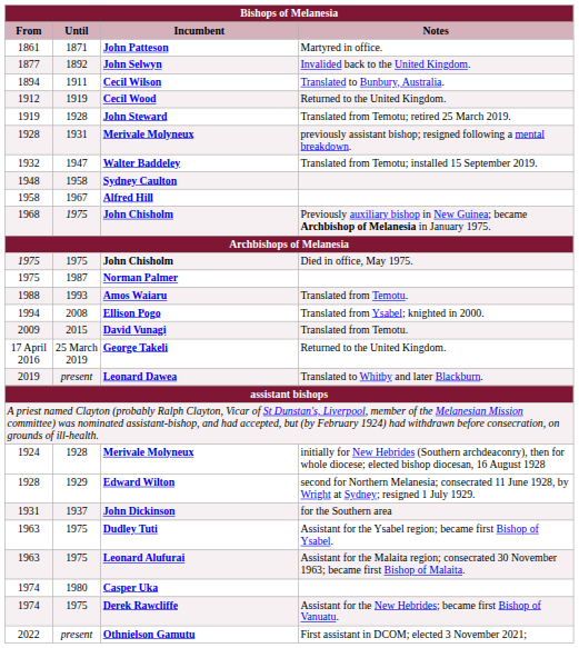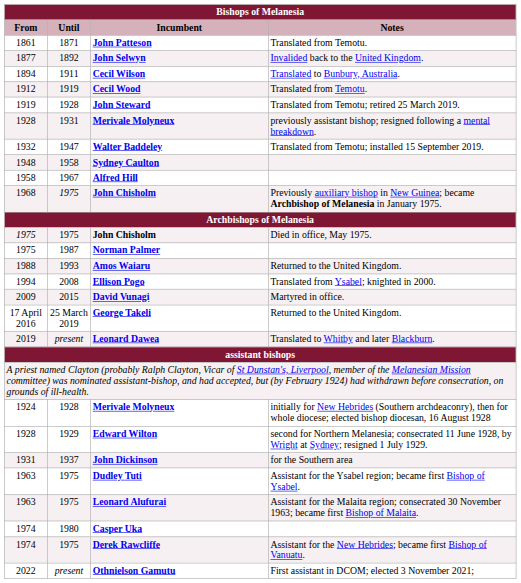 <table class="wikitable" style="width: 95%;">
 <tr>
 <th colspan="4" style="background-color: #7F1734; color: white;">Bishops of Melanesia</th>
 </tr>
 <tr>
 <th style="background-color: #D4B1BB; width: 8%;">From</th>
 <th style="background-color: #D4B1BB; width: 8%;">Until</th>
 <th style="background-color: #D4B1BB; width: 33%;">Incumbent</th>
 <th style="background-color: #D4B1BB; width: 46%;">Notes</th>
 </tr>
 <tr valign="top" style="background-color: white;">
 <td style="text-align: center;">1861</td>
 <td style="text-align: center;">1871</td>
 <td><strong><a href='#'>John Patteson</a></strong></td>
-<td>Martyred in office.</td>
+<td>Translated from Temotu.</td>
 </tr>
 <tr valign="top" style="background-color: #F7F0F2;">
 <td style="text-align: center;">1877</td>
 <td style="text-align: center;">1892</td>
 <td><strong><a href='#'>John Selwyn</a></strong></td>
 <td><a href='#'>Invalided</a> back to the <a href='#'>United Kingdom</a>.</td>
 </tr>
 <tr valign="top" style="background-color: white;">
 <td style="text-align: center;">1894</td>
 <td style="text-align: center;">1911</td>
 <td><strong><a href='#'>Cecil Wilson</a></strong></td>
 <td><a href='#'>Translated</a> to <a href='#'>Bunbury, Australia</a>.</td>
 </tr>
 <tr valign="top" style="background-color: #F7F0F2;">
 <td style="text-align: center;">1912</td>
 <td style="text-align: center;">1919</td>
 <td><strong><a href='#'>Cecil Wood</a></strong></td>
-<td>Returned to the United Kingdom.</td>
+<td>Translated from <a href='#'>Temotu</a>.</td>
 </tr>
 <tr valign="top" style="background-color: white;">
 <td style="text-align: center;">1919</td>
 <td style="text-align: center;">1928</td>
 <td><strong><a href='#'>John Steward</a></strong></td>
 <td>Translated from Temotu; retired 25 March 2019.</td>
 </tr>
 <tr valign="top" style="background-color: #F7F0F2;">
 <td style="text-align: center;">1928</td>
 <td style="text-align: center;">1931</td>
 <td><strong><a href='#'>Merivale Molyneux</a></strong></td>
 <td>previously assistant bishop; resigned following a <a href='#'>mental breakdown</a>.</td>
 </tr>
 <tr valign="top" style="background-color: white;">
 <td style="text-align: center;">1932</td>
 <td style="text-align: center;">1947</td>
 <td><strong><a href='#'>Walter Baddeley</a></strong></td>
 <td>Translated from Temotu; installed 15 September 2019.</td>
 </tr>
 <tr valign="top" style="background-color: #F7F0F2;">
 <td style="text-align: center;">1948</td>
 <td style="text-align: center;">1958</td>
 <td><strong><a href='#'>Sydney Caulton</a></strong></td>
 <td></td>
 </tr>
 <tr valign="top" style="background-color: white;">
 <td style="text-align: center;">1958</td>
 <td style="text-align: center;">1967</td>
 <td><strong><a href='#'>Alfred Hill</a></strong></td>
 <td></td>
 </tr>
 <tr valign="top" style="background-color: #F7F0F2;">
 <td style="text-align: center;">1968</td>
 <td style="text-align: center;"><em>1975</em></td>
 <td><strong><a href='#'>John Chisholm</a></strong></td>
 <td>Previously <a href='#'>auxiliary bishop</a> in <a href='#'>New Guinea</a>; became <strong>Archbishop of Melanesia</strong> in January 1975.</td>
 </tr>
 <tr>
 <th colspan="4" style="background-color: #7F1734; color: white;">Archbishops of Melanesia</th>
 </tr>
 <tr valign="top" style="background-color: #F7F0F2;">
 <td style="text-align: center;"><em>1975</em></td>
 <td style="text-align: center;">1975</td>
 <td><strong>John Chisholm</strong></td>
 <td>Died in office, May 1975.</td>
 </tr>
 <tr valign="top" style="background-color: white;">
 <td style="text-align: center;">1975</td>
 <td style="text-align: center;">1987</td>
 <td><strong><a href='#'>Norman Palmer</a></strong></td>
 <td></td>
 </tr>
 <tr valign="top" style="background-color: #F7F0F2;">
 <td style="text-align: center;">1988</td>
 <td style="text-align: center;">1993</td>
 <td><strong><a href='#'>Amos Waiaru</a></strong></td>
-<td>Translated from <a href='#'>Temotu</a>.</td>
+<td>Returned to the United Kingdom.</td>
 </tr>
 <tr valign="top" style="background-color: white;">
 <td style="text-align: center;">1994</td>
 <td style="text-align: center;">2008</td>
 <td><strong><a href='#'>Ellison Pogo</a></strong></td>
 <td>Translated from <a href='#'>Ysabel</a>; knighted in 2000.</td>
 </tr>
 <tr valign="top" style="background-color: #F7F0F2;">
 <td style="text-align: center;">2009</td>
 <td style="text-align: center;">2015</td>
 <td><strong><a href='#'>David Vunagi</a></strong></td>
-<td>Translated from Temotu.</td>
+<td>Martyred in office.</td>
 </tr>
 <tr valign="top" style="background-color: white;">
 <td style="text-align: center;">17 April 2016</td>
 <td style="text-align: center;">25 March 2019</td>
 <td><strong><a href='#'>George Takeli</a></strong></td>
 <td>Returned to the United Kingdom.</td>
 </tr>
 <tr valign="top" style="background-color: #F7F0F2;">
 <td style="text-align: center;">2019</td>
 <td style="text-align: center;"><em>present</em></td>
 <td><strong><a href='#'>Leonard Dawea</a></strong></td>
 <td>Translated to <a href='#'>Whitby</a> and later <a href='#'>Blackburn</a>.</td>
 </tr>
 <tr>
 <th colspan="4" style="background-color: #7F1734; color: white;">assistant bishops</th>
 </tr>
 <tr valign="top" style="background-color: #F7F0F2;">
 <td colspan="4"><em>A priest named Clayton (probably Ralph Clayton, Vicar of <a href='#'>St Dunstan's, Liverpool</a>, member of the <a href='#'>Melanesian Mission</a> committee) was nominated assistant-bishop, and had accepted, but (by February 1924) had withdrawn before consecration, on grounds of ill-health.</em></td>
 </tr>
 <tr valign="top" style="background-color: white;">
 <td style="text-align: center;">1924</td>
 <td style="text-align: center;">1928</td>
 <td><strong><a href='#'>Merivale Molyneux</a></strong></td>
 <td>initially for <a href='#'>New Hebrides</a> (Southern archdeaconry), then for whole diocese; elected bishop diocesan, 16 August 1928</td>
 </tr>
 <tr valign="top" style="background-color: white;">
 <td style="text-align: center;">1928</td>
 <td style="text-align: center;">1929</td>
 <td><strong><a href='#'>Edward Wilton</a></strong></td>
 <td>second for Northern Melanesia; consecrated 11 June 1928, by <a href='#'>Wright</a> at <a href='#'>Sydney</a>; resigned 1 July 1929.</td>
 </tr>
 <tr valign="top" style="background-color: #F7F0F2;">
 <td style="text-align: center;">1931</td>
 <td style="text-align: center;">1937</td>
 <td><strong><a href='#'>John Dickinson</a></strong></td>
 <td> for the Southern area</td>
 </tr>
 <tr valign="top" style="background-color: white;">
 <td style="text-align: center;">1963</td>
 <td style="text-align: center;">1975</td>
 <td><strong><a href='#'>Dudley Tuti</a></strong></td>
 <td>Assistant for the Ysabel region; became first <a href='#'>Bishop of Ysabel</a>.</td>
 </tr>
 <tr valign="top" style="background-color: #F7F0F2;">
 <td style="text-align: center;">1963</td>
 <td style="text-align: center;">1975</td>
 <td><strong><a href='#'>Leonard Alufurai</a></strong></td>
 <td>Assistant for the Malaita region; consecrated 30 November 1963; became first <a href='#'>Bishop of Malaita</a>.</td>
 </tr>
 <tr valign="top" style="background-color: white;">
 <td style="text-align: center;">1974</td>
 <td style="text-align: center;">1980</td>
 <td><strong><a href='#'>Casper Uka</a></strong></td>
 <td></td>
 </tr>
 <tr valign="top" style="background-color: #F7F0F2;">
 <td style="text-align: center;">1974</td>
 <td style="text-align: center;">1975</td>
 <td><strong><a href='#'>Derek Rawcliffe</a></strong></td>
 <td>Assistant for the <a href='#'>New Hebrides</a>; became first <a href='#'>Bishop of Vanuatu</a>.</td>
 </tr>
 <tr valign="top" style="background-color: white;">
 <td style="text-align: center;">2022</td>
 <td style="text-align: center;"><em>present</em></td>
 <td><strong><a href='#'>Othnielson Gamutu</a></strong></td>
 <td>First assistant in DCOM; elected 3 November 2021;</td>
 </tr>
 </table>
